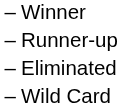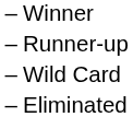 <table>
 <tr>
 <td> –</td>
 <td>Winner</td>
 </tr>
 <tr>
 <td> –</td>
 <td>Runner-up</td>
 </tr>
 <tr>
 <td> –</td>
-<td>Eliminated</td>
+<td>Wild Card</td>
 </tr>
 <tr>
 <td> –</td>
-<td>Wild Card</td>
+<td>Eliminated</td>
 </tr>
 </table>
